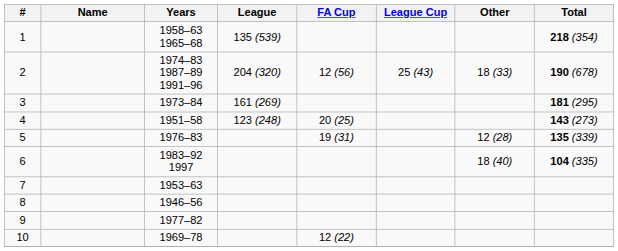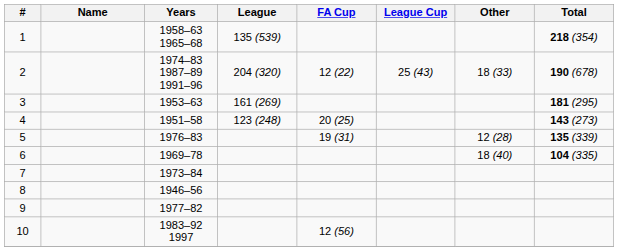 <table class="wikitable sortable" style="text-align: center;" width = 100%;>
 <tr>
 <th width=6%>#</th>
 <th width=17%>Name</th>
 <th width=12%>Years</th>
 <th width=13%>League</th>
 <th width=13%><a href='#'>FA Cup</a></th>
 <th width=13%><a href='#'>League Cup</a></th>
 <th width=13%>Other</th>
 <th width=13%>Total</th>
 </tr>
 <tr>
 <td>1</td>
 <td style="text-align:left;"> </td>
 <td>1958–63<br>1965–68</td>
 <td>135 <em>(539)</em></td>
 <td></td>
 <td></td>
 <td></td>
 <td><strong>218</strong> <em>(354)</em></td>
 </tr>
 <tr>
 <td>2</td>
 <td style="text-align:left;"> </td>
 <td>1974–83<br>1987–89<br>1991–96</td>
 <td>204 <em>(320)</em></td>
-<td>12 <em>(56)</em></td>
+<td>12 <em>(22)</em></td>
 <td>25 <em>(43)</em></td>
 <td>18 <em>(33)</em></td>
 <td><strong>190</strong> <em>(678)</em></td>
 </tr>
 <tr>
 <td>3</td>
 <td style="text-align:left;"> </td>
-<td>1973–84</td>
+<td>1953–63</td>
 <td>161 <em>(269)</em></td>
 <td></td>
 <td></td>
 <td></td>
 <td><strong>181</strong> <em>(295)</em></td>
 </tr>
 <tr>
 <td>4</td>
 <td style="text-align:left;"> </td>
 <td>1951–58</td>
 <td>123 <em>(248)</em></td>
 <td>20 <em>(25)</em></td>
 <td></td>
 <td></td>
 <td><strong>143</strong> <em>(273)</em></td>
 </tr>
 <tr>
 <td>5</td>
 <td style="text-align:left;"> </td>
 <td>1976–83</td>
 <td></td>
 <td>19 <em>(31)</em></td>
 <td></td>
 <td>12 <em>(28)</em></td>
 <td><strong>135</strong> <em>(339)</em></td>
 </tr>
 <tr>
 <td>6</td>
 <td style="text-align:left;"> </td>
-<td>1983–92<br>1997</td>
+<td>1969–78</td>
 <td></td>
 <td></td>
 <td></td>
 <td>18 <em>(40)</em></td>
 <td><strong>104</strong> <em>(335)</em></td>
 </tr>
 <tr>
 <td>7</td>
 <td style="text-align:left;"> </td>
-<td>1953–63</td>
+<td>1973–84</td>
 <td></td>
 <td></td>
 <td></td>
 <td></td>
 <td></td>
 </tr>
 <tr>
 <td>8</td>
 <td style="text-align:left;"> </td>
 <td>1946–56</td>
 <td></td>
 <td></td>
 <td></td>
 <td></td>
 <td></td>
 </tr>
 <tr>
 <td>9</td>
 <td style="text-align:left;"> </td>
 <td>1977–82</td>
 <td></td>
 <td></td>
 <td></td>
 <td></td>
 <td></td>
 </tr>
 <tr>
 <td>10</td>
 <td style="text-align:left;"> </td>
-<td>1969–78</td>
+<td>1983–92<br>1997</td>
 <td></td>
-<td>12 <em>(22)</em></td>
+<td>12 <em>(56)</em></td>
 <td></td>
 <td></td>
 <td></td>
 </tr>
 <tr>
 </tr>
 </table>
